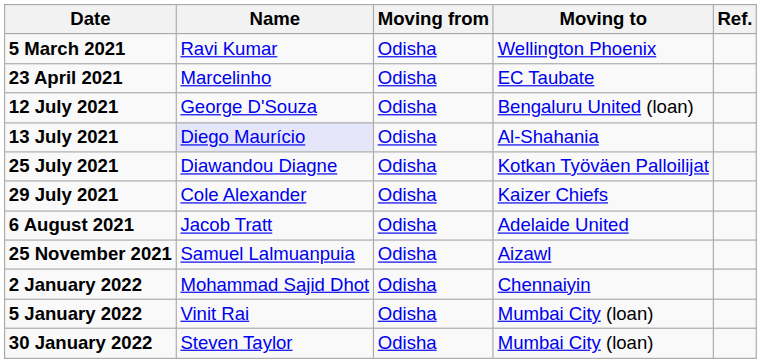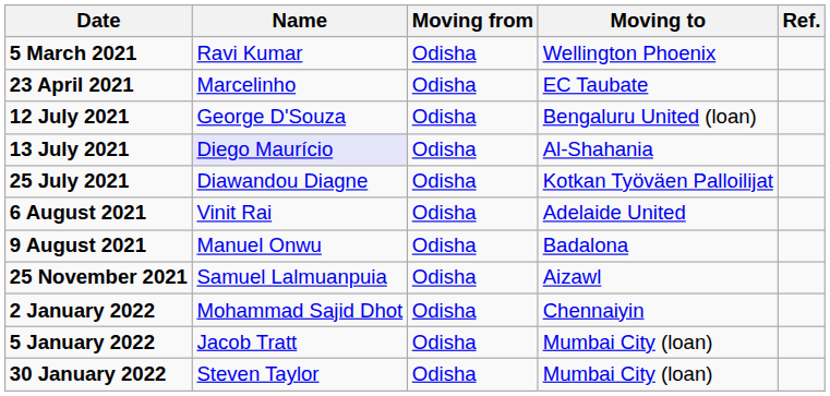 <table class="wikitable plainrowheaders" style="text-align:center; text-align:left">
 <tr>
 <th>Date</th>
 <th>Name</th>
 <th>Moving from</th>
 <th>Moving to</th>
 <th>Ref.</th>
 </tr>
 <tr>
 <td><strong>5 March 2021</strong></td>
 <td> <a href='#'>Ravi Kumar</a></td>
 <td><a href='#'>Odisha</a></td>
 <td> <a href='#'>Wellington Phoenix</a></td>
 <td></td>
 </tr>
 <tr>
 <td><strong>23 April 2021</strong></td>
 <td> <a href='#'>Marcelinho</a></td>
 <td><a href='#'>Odisha</a></td>
 <td> <a href='#'>EC Taubate</a></td>
 <td></td>
 </tr>
 <tr>
 <td><strong>12 July 2021</strong></td>
 <td> <a href='#'>George D'Souza</a></td>
 <td><a href='#'>Odisha</a></td>
 <td> <a href='#'>Bengaluru United</a> (loan)</td>
 <td></td>
 </tr>
 <tr>
 <td><strong>13 July 2021</strong></td>
 <td style="background: lavender;"> <a href='#'>Diego Maurício</a></td>
 <td><a href='#'>Odisha</a></td>
 <td> <a href='#'>Al-Shahania</a></td>
 <td></td>
 </tr>
 <tr>
 <td><strong>25 July 2021</strong></td>
 <td> <a href='#'>Diawandou Diagne</a></td>
 <td><a href='#'>Odisha</a></td>
 <td> <a href='#'>Kotkan Työväen Palloilijat</a></td>
 <td></td>
 </tr>
 <tr>
-<td><strong>29 July 2021</strong></td>
-<td> <a href='#'>Cole Alexander</a></td>
+<td><strong>6 August 2021</strong></td>
+<td> <a href='#'>Vinit Rai</a></td>
 <td><a href='#'>Odisha</a></td>
-<td> <a href='#'>Kaizer Chiefs</a></td>
+<td> <a href='#'>Adelaide United</a></td>
 <td></td>
 </tr>
 <tr>
-<td><strong>6 August 2021</strong></td>
-<td> <a href='#'>Jacob Tratt</a></td>
+<td><strong>9 August 2021</strong></td>
+<td> <a href='#'>Manuel Onwu</a></td>
 <td><a href='#'>Odisha</a></td>
-<td> <a href='#'>Adelaide United</a></td>
+<td> <a href='#'>Badalona</a></td>
 <td></td>
 </tr>
 <tr>
 <td><strong>25 November 2021</strong></td>
 <td> <a href='#'>Samuel Lalmuanpuia</a></td>
 <td><a href='#'>Odisha</a></td>
 <td> <a href='#'>Aizawl</a></td>
 <td></td>
 </tr>
 <tr>
 <td><strong>2 January 2022</strong></td>
 <td> <a href='#'>Mohammad Sajid Dhot</a></td>
 <td><a href='#'>Odisha</a></td>
 <td><a href='#'>Chennaiyin</a></td>
 <td></td>
 </tr>
 <tr>
 <td><strong>5 January 2022</strong></td>
-<td> <a href='#'>Vinit Rai</a></td>
+<td> <a href='#'>Jacob Tratt</a></td>
 <td><a href='#'>Odisha</a></td>
 <td><a href='#'>Mumbai City</a> (loan)</td>
 <td></td>
 </tr>
 <tr>
 <td><strong>30 January 2022</strong></td>
 <td> <a href='#'>Steven Taylor</a></td>
 <td><a href='#'>Odisha</a></td>
 <td><a href='#'>Mumbai City</a> (loan)</td>
 <td></td>
 </tr>
 </table>
